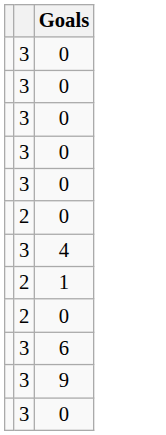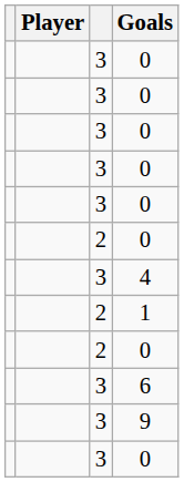 <table class="wikitable sortable" style="text-align:center;">
 <tr>
 <th></th>
+<th>Player</th>
 <th></th>
 <th>Goals</th>
 </tr>
 <tr>
 <td></td>
+<td align="left"></td>
 <td>3</td>
 <td>0</td>
 </tr>
 <tr>
 <td></td>
+<td align="left"></td>
 <td>3</td>
 <td>0</td>
 </tr>
 <tr>
 <td></td>
+<td align="left"></td>
 <td>3</td>
 <td>0</td>
 </tr>
 <tr>
 <td></td>
+<td align="left"></td>
 <td>3</td>
 <td>0</td>
 </tr>
 <tr>
 <td></td>
+<td align="left"></td>
 <td>3</td>
 <td>0</td>
 </tr>
 <tr>
 <td></td>
+<td align="left"></td>
 <td>2</td>
 <td>0</td>
 </tr>
 <tr>
 <td></td>
+<td align="left"></td>
 <td>3</td>
 <td>4</td>
 </tr>
 <tr>
 <td></td>
+<td align="left"></td>
 <td>2</td>
 <td>1</td>
 </tr>
 <tr>
 <td></td>
+<td align="left"></td>
 <td>2</td>
 <td>0</td>
 </tr>
 <tr>
 <td></td>
+<td align="left"></td>
 <td>3</td>
 <td>6</td>
 </tr>
 <tr>
 <td></td>
+<td align="left"></td>
 <td>3</td>
 <td>9</td>
 </tr>
 <tr>
 <td></td>
+<td align="left"></td>
 <td>3</td>
 <td>0</td>
 </tr>
 </table>
